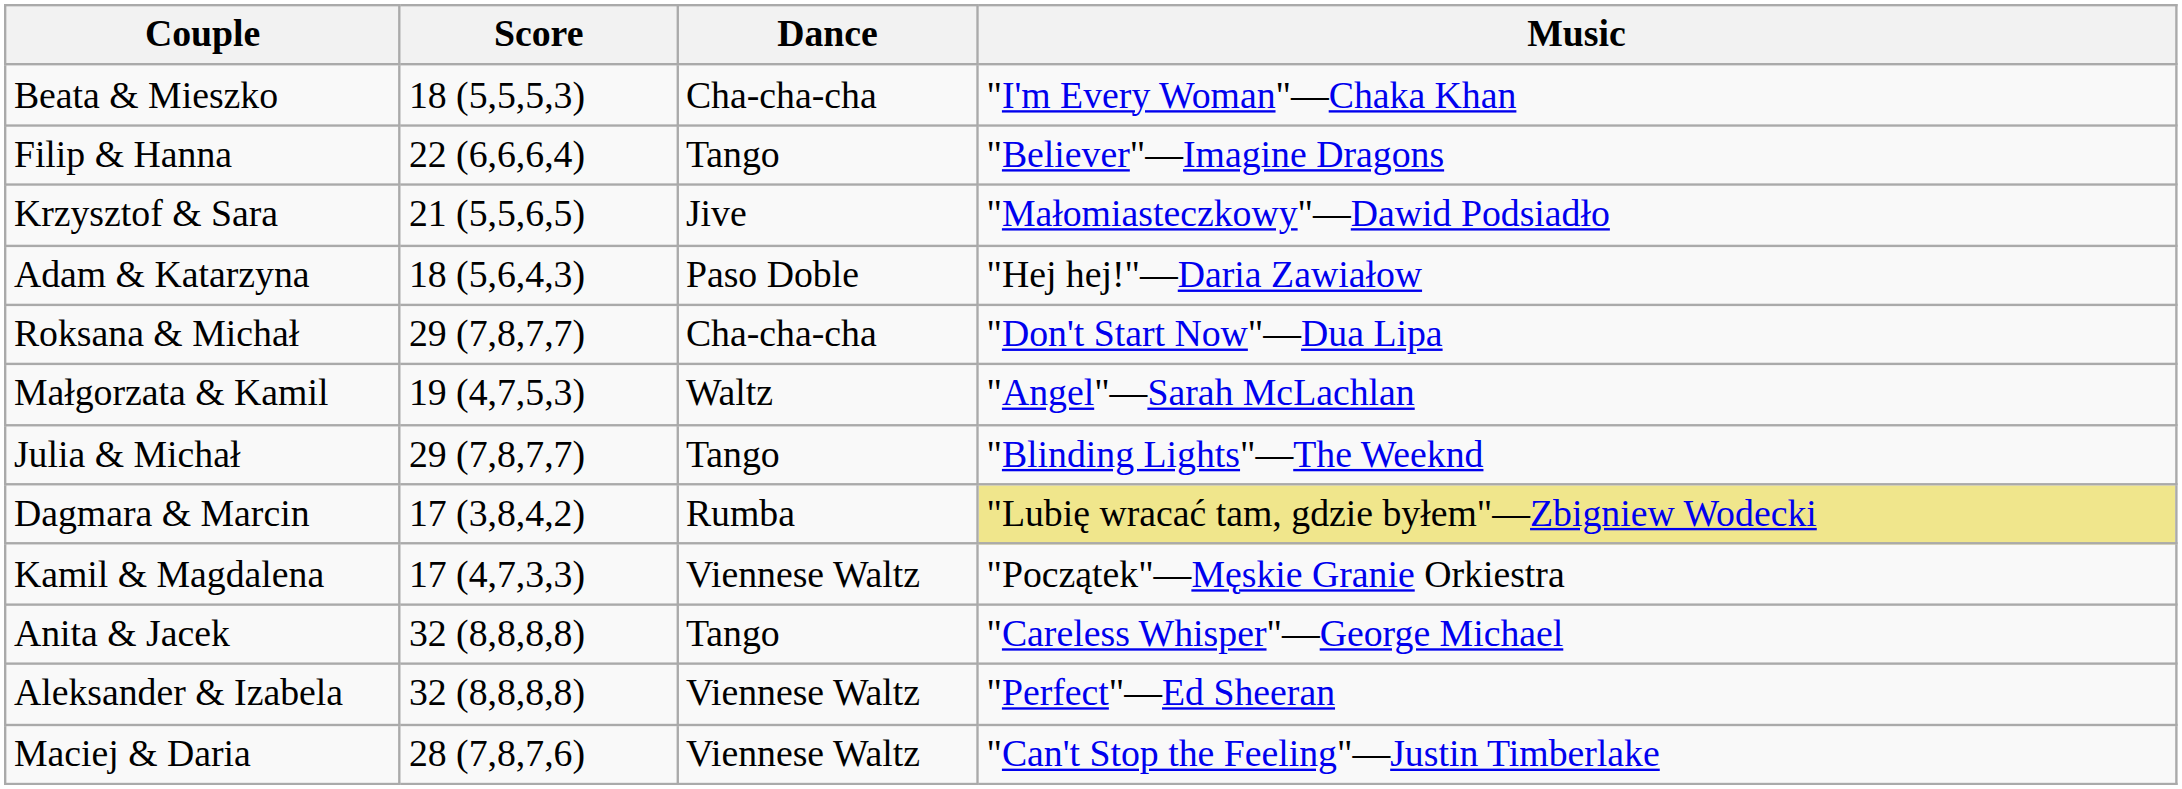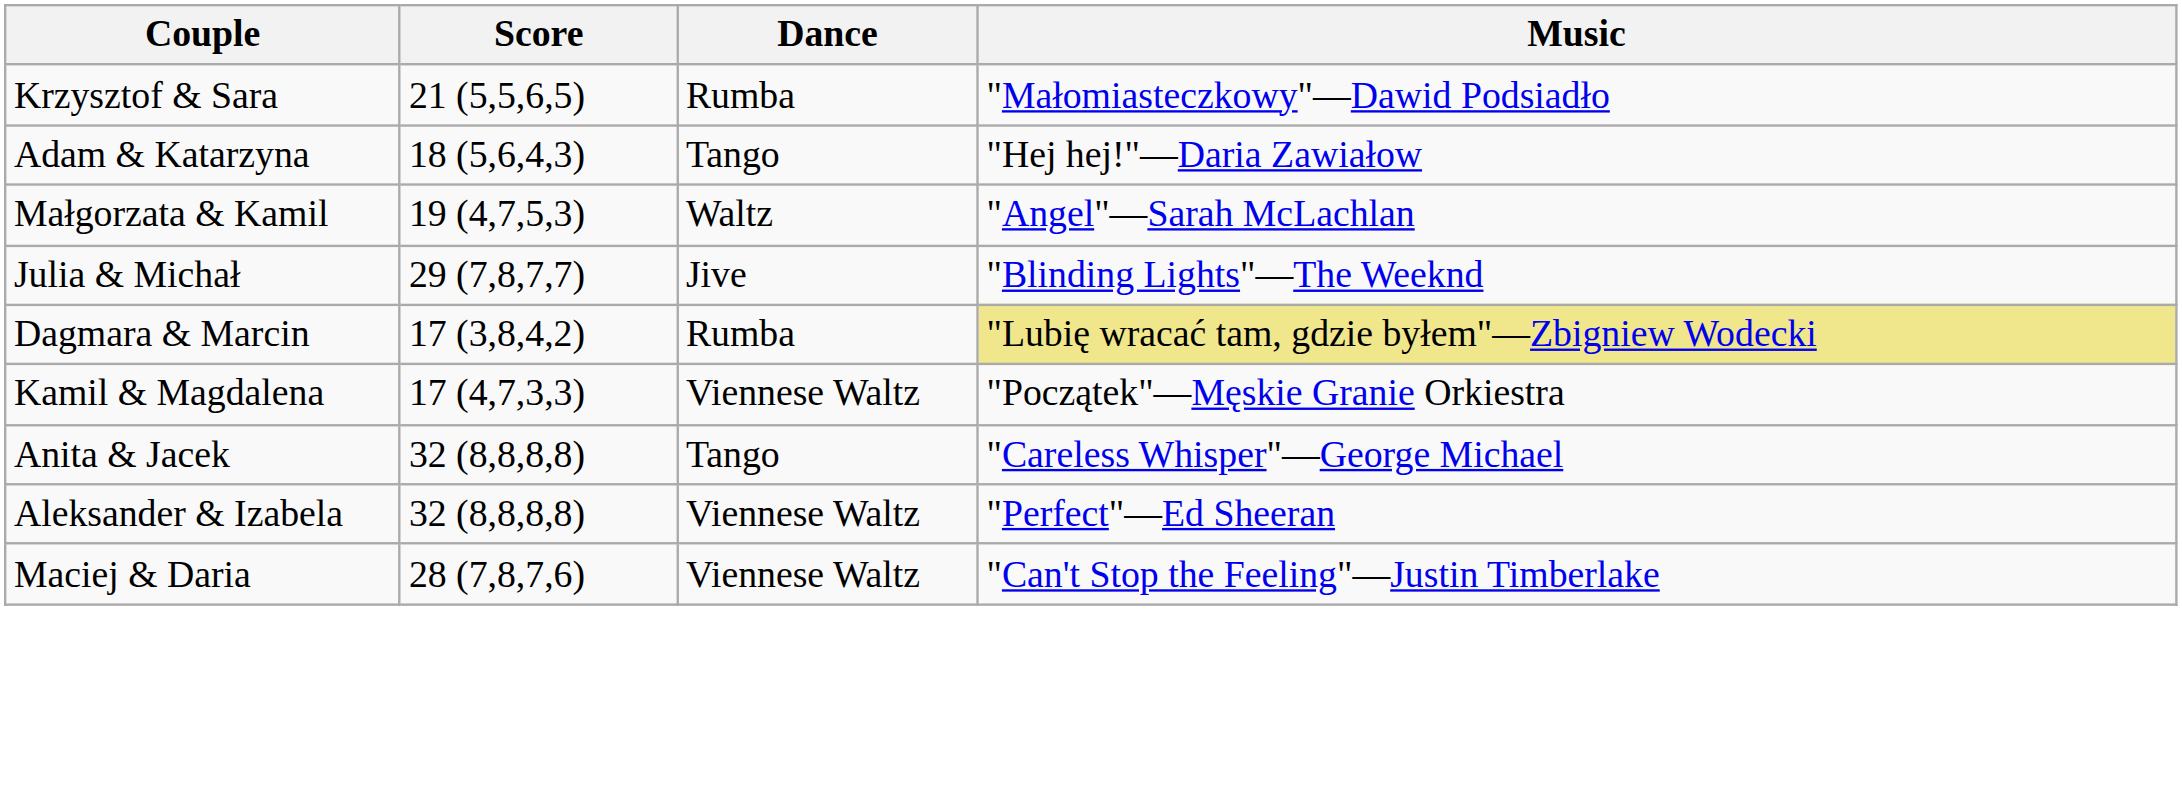 <table class="wikitable">
 <tr>
 <th style="width:160px;">Couple</th>
 <th style="width:110px;">Score</th>
 <th style="width:120px;">Dance</th>
 <th style="width:500px;">Music</th>
 </tr>
 <tr>
-<td>Beata & Mieszko</td>
-<td>18 (5,5,5,3)</td>
-<td>Cha-cha-cha</td>
-<td>"<a href='#'>I'm Every Woman</a>"—<a href='#'>Chaka Khan</a></td>
-</tr>
-<tr>
-<td>Filip & Hanna</td>
-<td>22 (6,6,6,4)</td>
-<td>Tango</td>
-<td>"<a href='#'>Believer</a>"—<a href='#'>Imagine Dragons</a></td>
-</tr>
-<tr>
 <td>Krzysztof & Sara</td>
 <td>21 (5,5,6,5)</td>
-<td>Jive</td>
+<td>Rumba</td>
 <td>"<a href='#'>Małomiasteczkowy</a>"—<a href='#'>Dawid Podsiadło</a></td>
 </tr>
 <tr>
 <td>Adam & Katarzyna</td>
 <td>18 (5,6,4,3)</td>
-<td>Paso Doble</td>
+<td>Tango</td>
 <td>"Hej hej!"—<a href='#'>Daria Zawiałow</a></td>
-</tr>
-<tr>
-<td>Roksana & Michał</td>
-<td>29 (7,8,7,7)</td>
-<td>Cha-cha-cha</td>
-<td>"<a href='#'>Don't Start Now</a>"—<a href='#'>Dua Lipa</a></td>
 </tr>
 <tr>
 <td>Małgorzata & Kamil</td>
 <td>19 (4,7,5,3)</td>
 <td>Waltz</td>
 <td>"<a href='#'>Angel</a>"—<a href='#'>Sarah McLachlan</a></td>
 </tr>
 <tr>
 <td>Julia & Michał</td>
 <td>29 (7,8,7,7)</td>
-<td>Tango</td>
+<td>Jive</td>
 <td>"<a href='#'>Blinding Lights</a>"—<a href='#'>The Weeknd</a></td>
 </tr>
 <tr>
 <td>Dagmara & Marcin</td>
 <td>17 (3,8,4,2)</td>
 <td>Rumba</td>
 <td style="background: khaki;">"Lubię wracać tam, gdzie byłem"—<a href='#'>Zbigniew Wodecki</a></td>
 </tr>
 <tr>
 <td>Kamil & Magdalena</td>
 <td>17 (4,7,3,3)</td>
 <td>Viennese Waltz</td>
 <td>"Początek"—<a href='#'>Męskie Granie</a> Orkiestra</td>
 </tr>
 <tr>
 <td>Anita & Jacek</td>
 <td>32 (8,8,8,8)</td>
 <td>Tango</td>
 <td>"<a href='#'>Careless Whisper</a>"—<a href='#'>George Michael</a></td>
 </tr>
 <tr>
 <td>Aleksander & Izabela</td>
 <td>32 (8,8,8,8)</td>
 <td>Viennese Waltz</td>
 <td>"<a href='#'>Perfect</a>"—<a href='#'>Ed Sheeran</a></td>
 </tr>
 <tr>
 <td>Maciej & Daria</td>
 <td>28 (7,8,7,6)</td>
 <td>Viennese Waltz</td>
 <td>"<a href='#'>Can't Stop the Feeling</a>"—<a href='#'>Justin Timberlake</a></td>
 </tr>
 </table>
